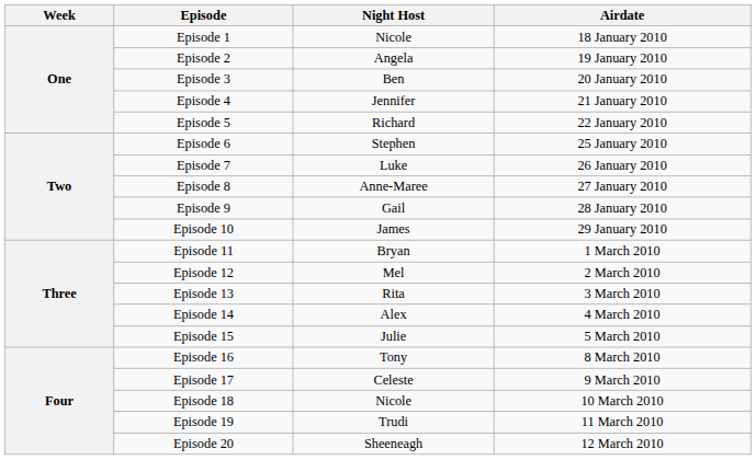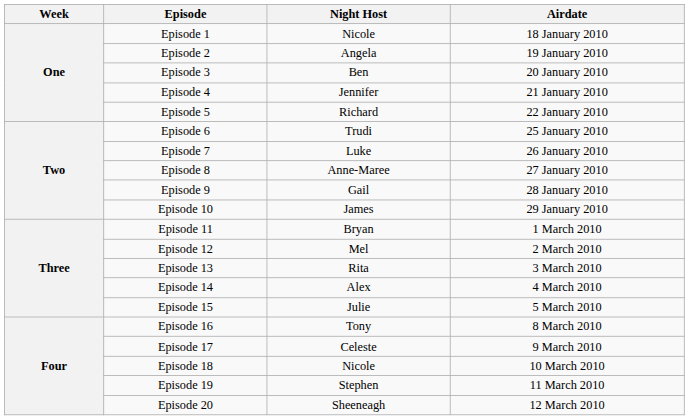 <table class="wikitable" style="text-align:center; width:100%;">
 <tr>
 <th scope="col">Week</th>
 <th scope="col">Episode</th>
 <th scope="col">Night Host</th>
 <th scope="col">Airdate</th>
 </tr>
 <tr>
 <th rowspan="5"><strong>One</strong></th>
 <td>Episode 1</td>
 <td>Nicole</td>
 <td>18 January 2010</td>
 </tr>
 <tr>
 <td>Episode 2</td>
 <td>Angela</td>
 <td>19 January 2010</td>
 </tr>
 <tr>
 <td>Episode 3</td>
 <td>Ben</td>
 <td>20 January 2010</td>
 </tr>
 <tr>
 <td>Episode 4</td>
 <td>Jennifer</td>
 <td>21 January 2010</td>
 </tr>
 <tr>
 <td>Episode 5</td>
 <td>Richard</td>
 <td>22 January 2010</td>
 </tr>
 <tr>
 <th rowspan="5"><strong>Two</strong></th>
 <td>Episode 6</td>
-<td>Stephen</td>
+<td>Trudi</td>
 <td>25 January 2010</td>
 </tr>
 <tr>
 <td>Episode 7</td>
 <td>Luke</td>
 <td>26 January 2010</td>
 </tr>
 <tr>
 <td>Episode 8</td>
 <td>Anne-Maree</td>
 <td>27 January 2010</td>
 </tr>
 <tr>
 <td>Episode 9</td>
 <td>Gail</td>
 <td>28 January 2010</td>
 </tr>
 <tr>
 <td>Episode 10</td>
 <td>James</td>
 <td>29 January 2010</td>
 </tr>
 <tr>
 <th rowspan="5"><strong>Three</strong></th>
 <td>Episode 11</td>
 <td>Bryan</td>
 <td>1 March 2010</td>
 </tr>
 <tr>
 <td>Episode 12</td>
 <td>Mel</td>
 <td>2 March 2010</td>
 </tr>
 <tr>
 <td>Episode 13</td>
 <td>Rita</td>
 <td>3 March 2010</td>
 </tr>
 <tr>
 <td>Episode 14</td>
 <td>Alex</td>
 <td>4 March 2010</td>
 </tr>
 <tr>
 <td>Episode 15</td>
 <td>Julie</td>
 <td>5 March 2010</td>
 </tr>
 <tr>
 <th rowspan="5"><strong>Four</strong></th>
 <td>Episode 16</td>
 <td>Tony</td>
 <td>8 March 2010</td>
 </tr>
 <tr>
 <td>Episode 17</td>
 <td>Celeste</td>
 <td>9 March 2010</td>
 </tr>
 <tr>
 <td>Episode 18</td>
 <td>Nicole</td>
 <td>10 March 2010</td>
 </tr>
 <tr>
 <td>Episode 19</td>
-<td>Trudi</td>
+<td>Stephen</td>
 <td>11 March 2010</td>
 </tr>
 <tr>
 <td>Episode 20</td>
 <td>Sheeneagh</td>
 <td>12 March 2010</td>
 </tr>
 </table>
